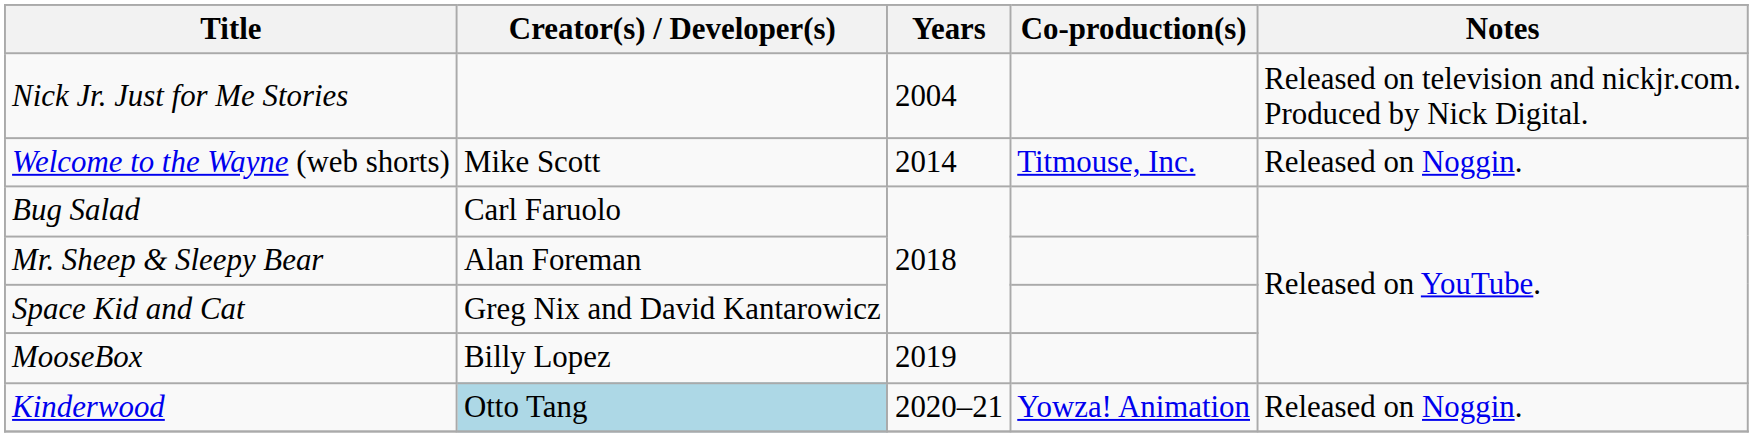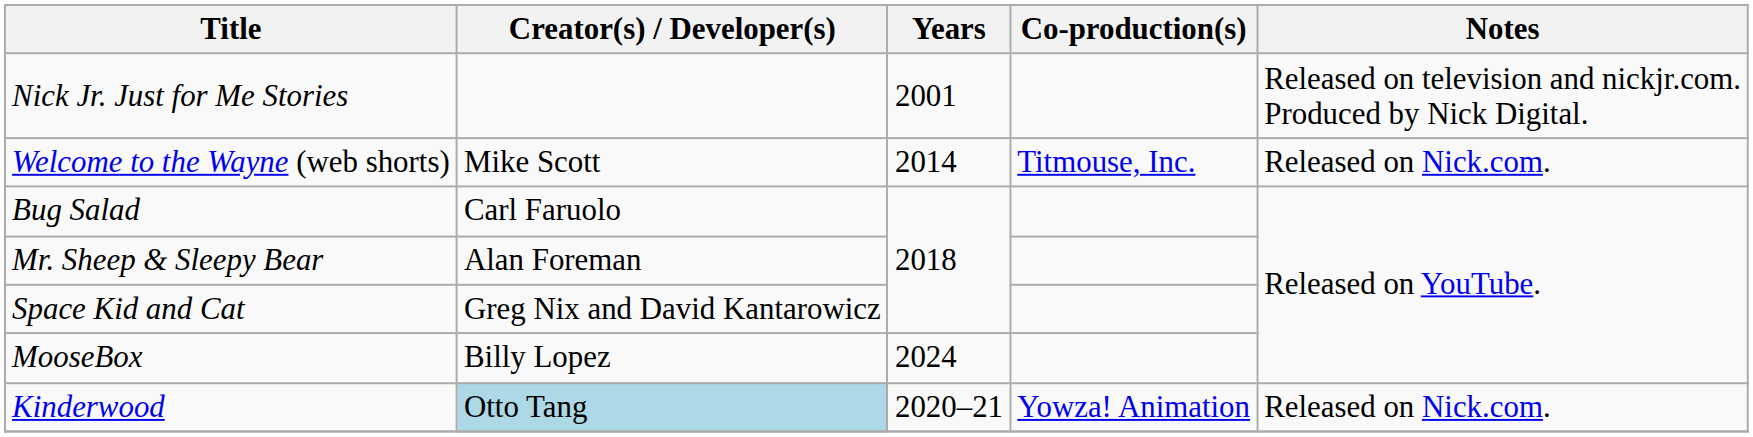 <table class="wikitable sortable">
 <tr>
 <th>Title</th>
 <th>Creator(s) / Developer(s)</th>
 <th>Years</th>
 <th>Co-production(s)</th>
 <th>Notes</th>
 </tr>
 <tr>
 <td><em>Nick Jr. Just for Me Stories</em></td>
 <td></td>
-<td>2004</td>
+<td>2001</td>
 <td></td>
 <td>Released on television and nickjr.com.<br>Produced by Nick Digital.</td>
 </tr>
 <tr>
 <td><em><a href='#'>Welcome to the Wayne</a></em> (web shorts)</td>
 <td>Mike Scott</td>
 <td>2014</td>
 <td><a href='#'>Titmouse, Inc.</a></td>
-<td>Released on <a href='#'>Noggin</a>.</td>
+<td>Released on <a href='#'>Nick.com</a>.</td>
 </tr>
 <tr>
 <td><em>Bug Salad</em></td>
 <td>Carl Faruolo</td>
 <td rowspan="3">2018</td>
 <td></td>
 <td rowspan="4">Released on <a href='#'>YouTube</a>.</td>
 </tr>
 <tr>
 <td><em>Mr. Sheep & Sleepy Bear</em></td>
 <td>Alan Foreman</td>
 <td></td>
 </tr>
 <tr>
 <td><em>Space Kid and Cat</em></td>
 <td>Greg Nix and David Kantarowicz</td>
 <td></td>
 </tr>
 <tr>
 <td><em>MooseBox</em></td>
 <td>Billy Lopez</td>
-<td>2019</td>
+<td>2024</td>
 <td></td>
 </tr>
 <tr>
 <td><em><a href='#'>Kinderwood</a></em></td>
 <td style="background: lightblue;">Otto Tang</td>
 <td>2020–21</td>
 <td><a href='#'>Yowza! Animation</a></td>
-<td>Released on <a href='#'>Noggin</a>.</td>
+<td>Released on <a href='#'>Nick.com</a>.</td>
 </tr>
 <tr>
 </tr>
 </table>
